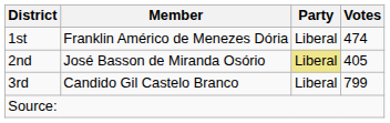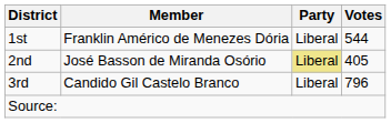 <table class="wikitable">
 <tr>
 <th>District</th>
 <th>Member</th>
 <th>Party</th>
 <th>Votes</th>
 </tr>
 <tr>
 <td>1st</td>
 <td>Franklin Américo de Menezes Dória</td>
 <td>Liberal</td>
-<td>474</td>
+<td>544</td>
 </tr>
 <tr>
 <td>2nd</td>
 <td>José Basson de Miranda Osório</td>
 <td style="background: khaki;">Liberal</td>
 <td>405</td>
 </tr>
 <tr>
 <td>3rd</td>
 <td>Candido Gil Castelo Branco</td>
 <td>Liberal</td>
-<td>799</td>
+<td>796</td>
 </tr>
 <tr>
 <td colspan="4">Source: </td>
 </tr>
 </table>
